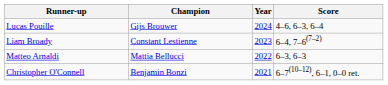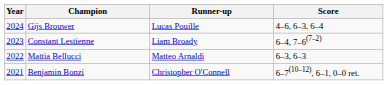 <table class="wikitable" style="font-size:90%">
 <tr>
+<th>Year</th>
+<th width="200">Champion</th>
 <th width="200">Runner-up</th>
-<th width="200">Champion</th>
-<th>Year</th>
 <th width="175">Score</th>
 </tr>
 <tr>
+<td><a href='#'>2024</a></td>
+<td> <a href='#'>Gijs Brouwer</a></td>
 <td> <a href='#'>Lucas Pouille</a></td>
-<td> <a href='#'>Gijs Brouwer</a></td>
-<td><a href='#'>2024</a></td>
 <td>4–6, 6–3, 6–4</td>
 </tr>
 <tr>
+<td><a href='#'>2023</a></td>
+<td> <a href='#'>Constant Lestienne</a></td>
 <td> <a href='#'>Liam Broady</a></td>
-<td> <a href='#'>Constant Lestienne</a></td>
-<td><a href='#'>2023</a></td>
 <td>6–4, 7–6<sup>(7–2)</sup></td>
 </tr>
 <tr>
+<td><a href='#'>2022</a></td>
+<td> <a href='#'>Mattia Bellucci</a></td>
 <td> <a href='#'>Matteo Arnaldi</a></td>
-<td> <a href='#'>Mattia Bellucci</a></td>
-<td><a href='#'>2022</a></td>
 <td>6–3, 6–3</td>
 </tr>
 <tr>
+<td><a href='#'>2021</a></td>
+<td> <a href='#'>Benjamin Bonzi</a></td>
 <td> <a href='#'>Christopher O'Connell</a></td>
-<td> <a href='#'>Benjamin Bonzi</a></td>
-<td><a href='#'>2021</a></td>
 <td>6–7<sup>(10–12)</sup>, 6–1, 0–0 ret.</td>
 </tr>
 </table>
